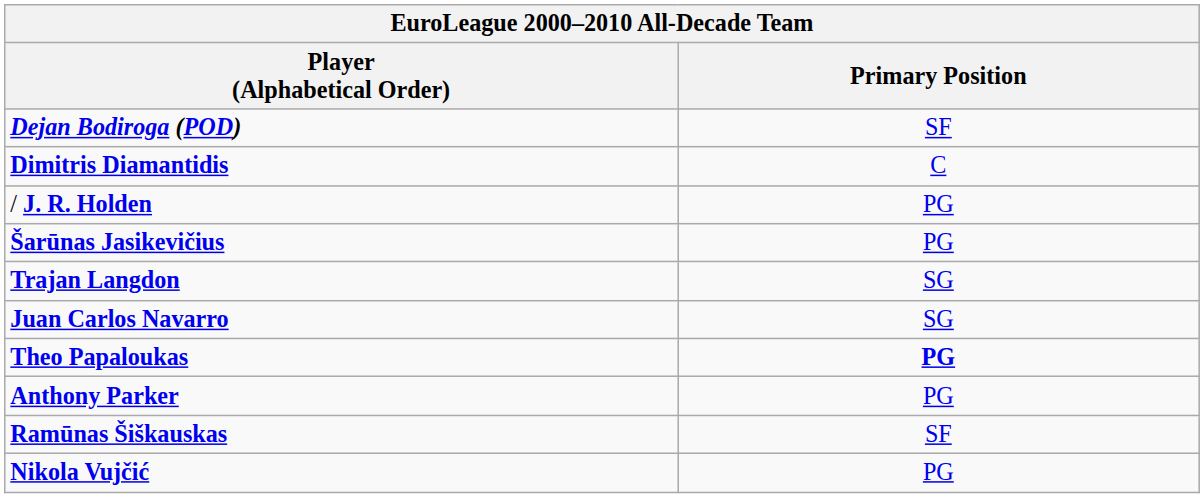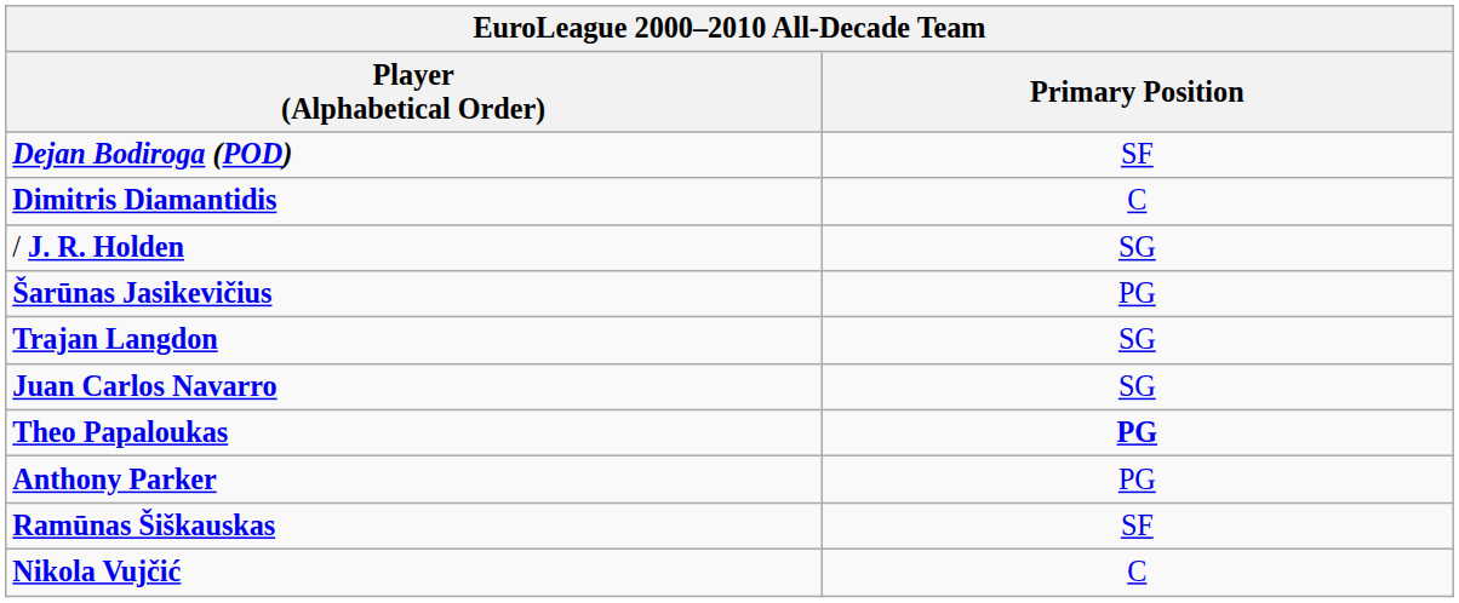 <table class="wikitable sortable" style="text-align:left; width: 50%;">
 <tr>
 <th colspan="3">EuroLeague 2000–2010 All-Decade Team</th>
 </tr>
 <tr>
 <th>Player <br> (Alphabetical Order)</th>
 <th>Primary Position</th>
 </tr>
 <tr>
 <td> <strong><em><a href='#'>Dejan Bodiroga</a> (<a href='#'>POD</a>)</em></strong></td>
 <td style="text-align:center;"><a href='#'>SF</a></td>
 </tr>
 <tr>
 <td> <strong><a href='#'>Dimitris Diamantidis</a></strong></td>
 <td style="text-align:center;"><a href='#'>C</a></td>
 </tr>
 <tr>
 <td>/ <strong><a href='#'>J. R. Holden</a></strong></td>
-<td style="text-align:center;"><a href='#'>PG</a></td>
+<td style="text-align:center;"><a href='#'>SG</a></td>
 </tr>
 <tr>
 <td> <strong><a href='#'>Šarūnas Jasikevičius</a></strong></td>
 <td style="text-align:center;"><a href='#'>PG</a></td>
 </tr>
 <tr>
 <td> <strong><a href='#'>Trajan Langdon</a></strong></td>
 <td style="text-align:center;"><a href='#'>SG</a></td>
 </tr>
 <tr>
 <td> <strong><a href='#'>Juan Carlos Navarro</a></strong></td>
 <td style="text-align:center;"><a href='#'>SG</a></td>
 </tr>
 <tr>
 <td> <strong><a href='#'>Theo Papaloukas</a></strong></td>
 <td style="text-align:center;"><strong><a href='#'>PG</a></strong></td>
 </tr>
 <tr>
 <td> <strong><a href='#'>Anthony Parker</a></strong></td>
 <td style="text-align:center;"><a href='#'>PG</a></td>
 </tr>
 <tr>
 <td> <strong><a href='#'>Ramūnas Šiškauskas</a></strong></td>
 <td style="text-align:center;"><a href='#'>SF</a></td>
 </tr>
 <tr>
 <td> <strong><a href='#'>Nikola Vujčić</a></strong></td>
-<td style="text-align:center;"><a href='#'>PG</a></td>
+<td style="text-align:center;"><a href='#'>C</a></td>
 </tr>
 </table>
